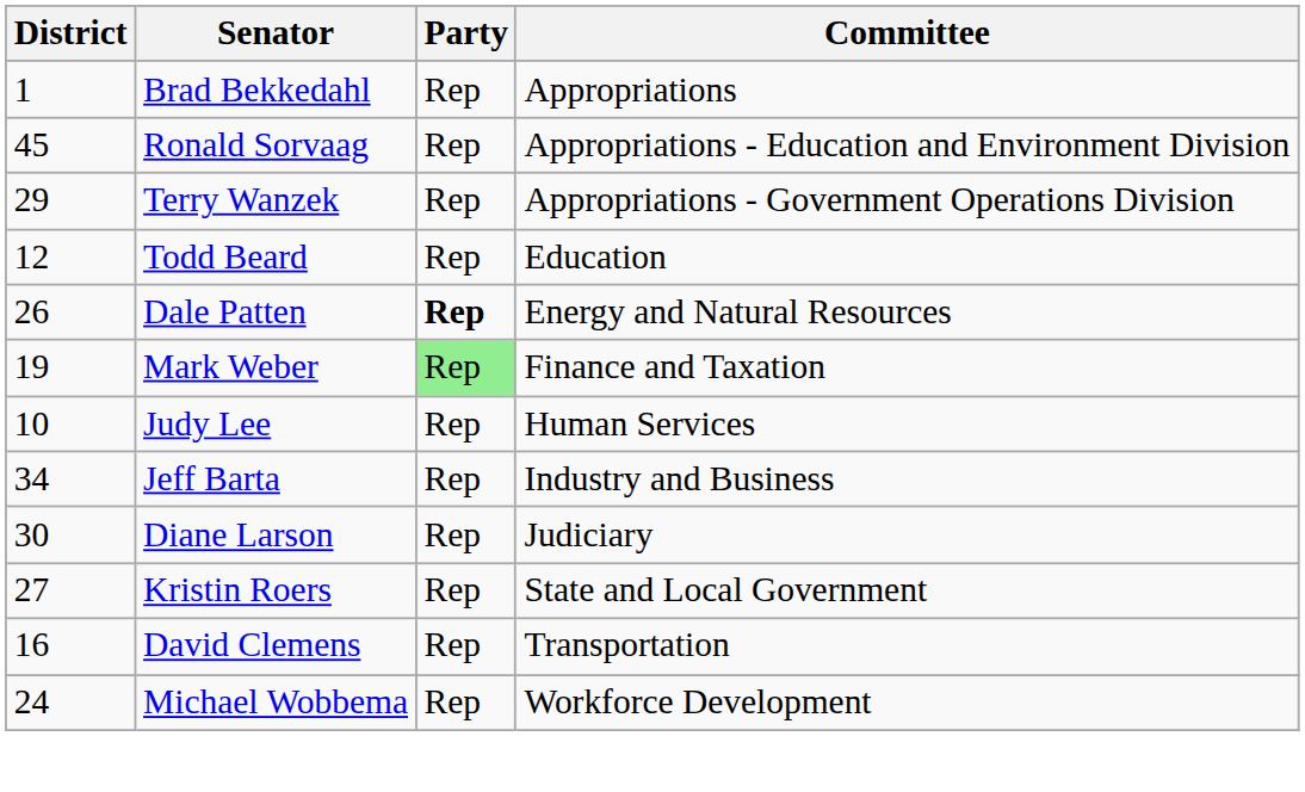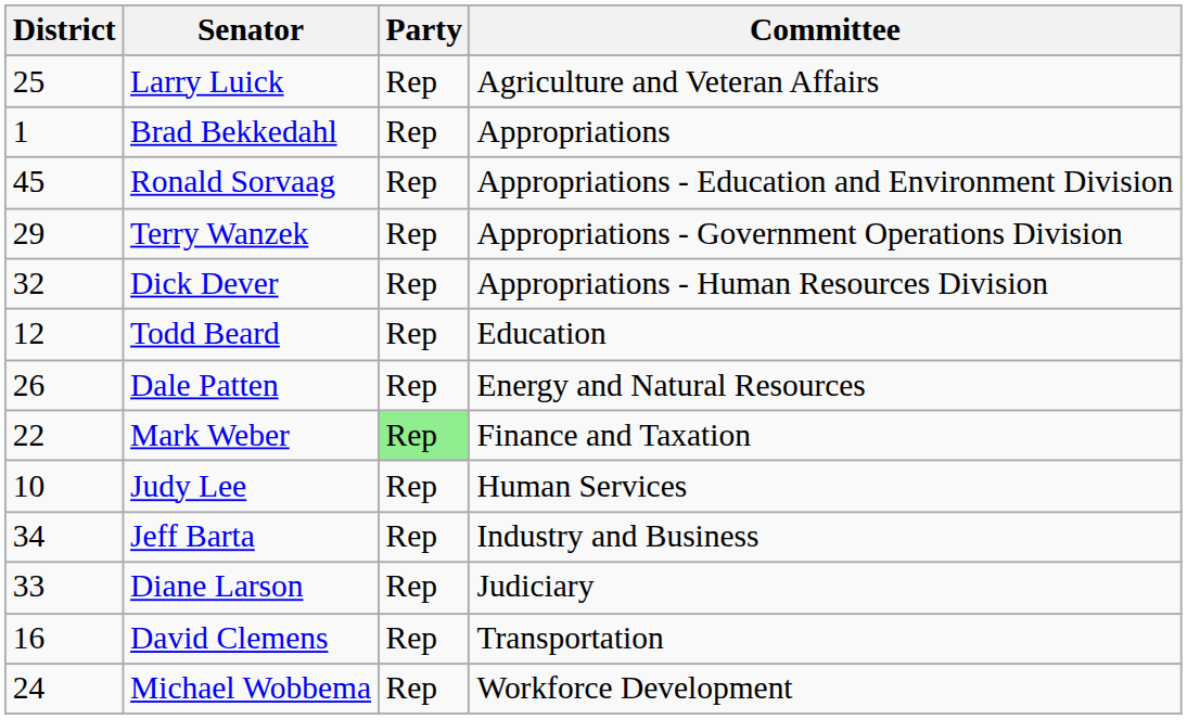 <table class="wikitable sortable">
 <tr>
 <th>District</th>
 <th>Senator</th>
 <th>Party</th>
 <th>Committee</th>
+</tr>
+<tr>
+<td>25</td>
+<td><a href='#'>Larry Luick</a></td>
+<td>Rep</td>
+<td>Agriculture and Veteran Affairs</td>
 </tr>
 <tr>
 <td>1</td>
 <td><a href='#'>Brad Bekkedahl</a></td>
 <td>Rep</td>
 <td>Appropriations</td>
 </tr>
 <tr>
 <td>45</td>
 <td><a href='#'>Ronald Sorvaag</a></td>
 <td>Rep</td>
 <td>Appropriations - Education and Environment Division</td>
 </tr>
 <tr>
 <td>29</td>
 <td><a href='#'>Terry Wanzek</a></td>
 <td>Rep</td>
 <td>Appropriations - Government Operations Division</td>
 </tr>
 <tr>
+<td>32</td>
+<td><a href='#'>Dick Dever</a></td>
+<td>Rep</td>
+<td>Appropriations - Human Resources Division</td>
+</tr>
+<tr>
 <td>12</td>
 <td><a href='#'>Todd Beard</a></td>
 <td>Rep</td>
 <td>Education</td>
 </tr>
 <tr>
 <td>26</td>
 <td><a href='#'>Dale Patten</a></td>
-<td><strong>Rep</strong></td>
+<td>Rep</td>
 <td>Energy and Natural Resources</td>
 </tr>
 <tr>
-<td>19</td>
+<td>22</td>
 <td><a href='#'>Mark Weber</a></td>
 <td style="background: lightgreen;">Rep</td>
 <td>Finance and Taxation</td>
 </tr>
 <tr>
 <td>10</td>
 <td><a href='#'>Judy Lee</a></td>
 <td>Rep</td>
 <td>Human Services</td>
 </tr>
 <tr>
 <td>34</td>
 <td><a href='#'>Jeff Barta</a></td>
 <td>Rep</td>
 <td>Industry and Business</td>
 </tr>
 <tr>
-<td>30</td>
+<td>33</td>
 <td><a href='#'>Diane Larson</a></td>
 <td>Rep</td>
 <td>Judiciary</td>
-</tr>
-<tr>
-<td>27</td>
-<td><a href='#'>Kristin Roers</a></td>
-<td>Rep</td>
-<td>State and Local Government</td>
 </tr>
 <tr>
 <td>16</td>
 <td><a href='#'>David Clemens</a></td>
 <td>Rep</td>
 <td>Transportation</td>
 </tr>
 <tr>
 <td>24</td>
 <td><a href='#'>Michael Wobbema</a></td>
 <td>Rep</td>
 <td>Workforce Development</td>
 </tr>
 </table>
